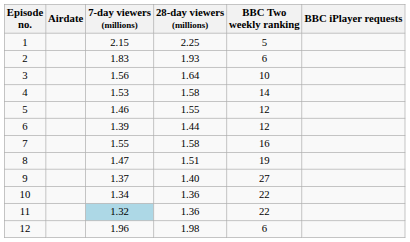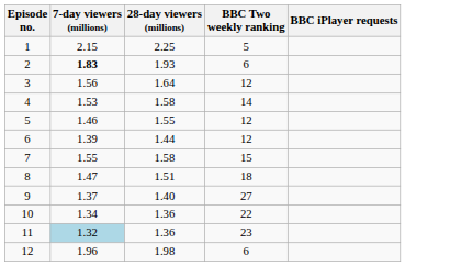 <table class="wikitable" style="text-align:center;">
 <tr>
 <th>Episode<br>no.</th>
-<th>Airdate</th>
 <th>7-day viewers<br><small>(millions)</small></th>
 <th>28-day viewers<br><small>(millions)</small></th>
 <th>BBC Two<br>weekly ranking</th>
 <th>BBC iPlayer requests</th>
 </tr>
 <tr>
 <td>1</td>
-<td></td>
 <td>2.15</td>
 <td>2.25</td>
 <td>5</td>
 <td></td>
 </tr>
 <tr>
 <td>2</td>
-<td></td>
-<td>1.83</td>
+<td><strong>1.83</strong></td>
 <td>1.93</td>
 <td>6</td>
 <td></td>
 </tr>
 <tr>
 <td>3</td>
-<td></td>
 <td>1.56</td>
 <td>1.64</td>
-<td>10</td>
+<td>12</td>
 <td></td>
 </tr>
 <tr>
 <td>4</td>
-<td></td>
 <td>1.53</td>
 <td>1.58</td>
 <td>14</td>
 <td></td>
 </tr>
 <tr>
 <td>5</td>
-<td></td>
 <td>1.46</td>
 <td>1.55</td>
 <td>12</td>
 <td></td>
 </tr>
 <tr>
 <td>6</td>
-<td></td>
 <td>1.39</td>
 <td>1.44</td>
 <td>12</td>
 <td></td>
 </tr>
 <tr>
 <td>7</td>
-<td></td>
 <td>1.55</td>
 <td>1.58</td>
-<td>16</td>
+<td>15</td>
 <td></td>
 </tr>
 <tr>
 <td>8</td>
-<td></td>
 <td>1.47</td>
 <td>1.51</td>
-<td>19</td>
+<td>18</td>
 <td></td>
 </tr>
 <tr>
 <td>9</td>
-<td></td>
 <td>1.37</td>
 <td>1.40</td>
 <td>27</td>
 <td></td>
 </tr>
 <tr>
 <td>10</td>
-<td></td>
 <td>1.34</td>
 <td>1.36</td>
 <td>22</td>
 <td></td>
 </tr>
 <tr>
 <td>11</td>
-<td></td>
 <td style="background: lightblue;">1.32</td>
 <td>1.36</td>
-<td>22</td>
+<td>23</td>
 <td></td>
 </tr>
 <tr>
 <td>12</td>
-<td></td>
 <td>1.96</td>
 <td>1.98</td>
 <td>6</td>
 <td></td>
 </tr>
 </table>
